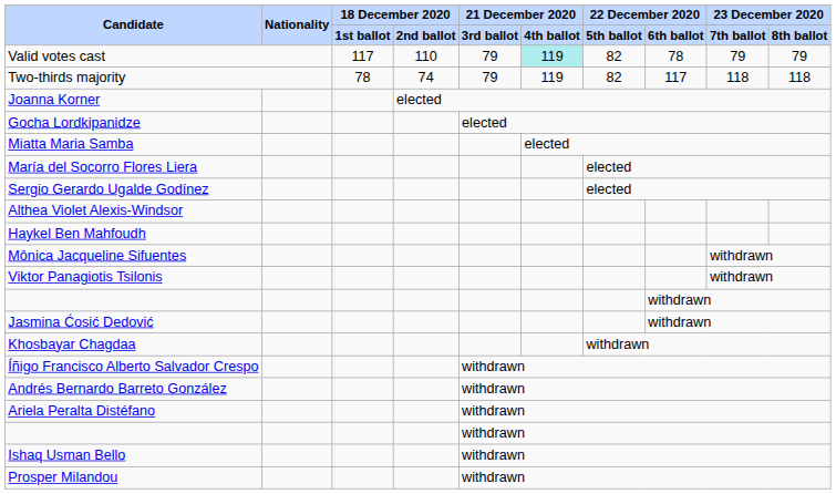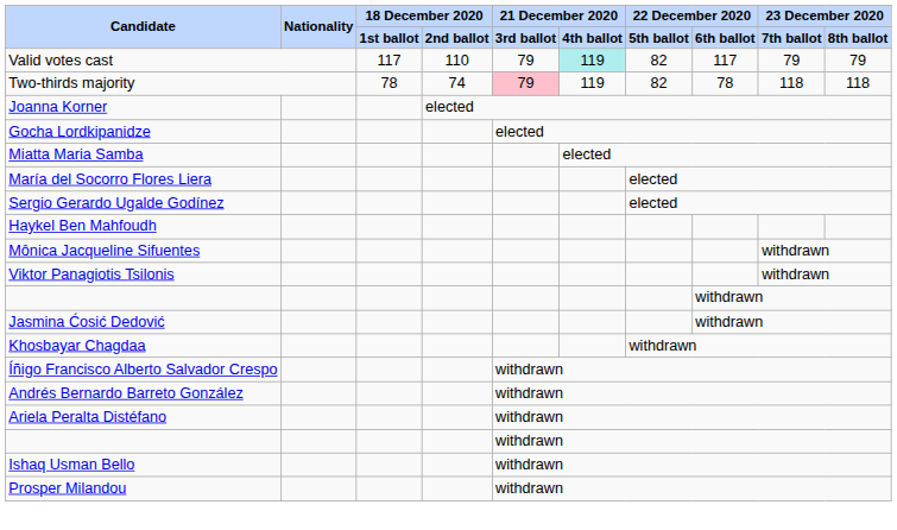 <table class="wikitable">
 <tr bgcolor=#BFD7FF align="center" style="font-size:90%;">
 <td rowspan=2><strong>Candidate</strong></td>
 <td rowspan=2><strong>Nationality</strong></td>
 <td colspan=2><strong>18 December 2020</strong></td>
 <td colspan=2><strong>21 December 2020</strong></td>
 <td colspan=2><strong>22 December 2020</strong></td>
 <td colspan=2><strong>23 December 2020</strong></td>
 </tr>
 <tr bgcolor=#BFD7FF align="center" style="font-size:90%;">
 <td><strong>1st ballot</strong></td>
 <td><strong>2nd ballot</strong></td>
 <td><strong>3rd ballot</strong></td>
 <td><strong>4th ballot</strong></td>
 <td><strong>5th ballot</strong></td>
 <td><strong>6th ballot</strong></td>
 <td><strong>7th ballot</strong></td>
 <td><strong>8th ballot</strong></td>
 </tr>
 <tr>
 <td colspan=2>Valid votes cast</td>
 <td align="center">117</td>
 <td align="center">110</td>
 <td align="center">79</td>
 <td align="center" style="background: paleturquoise;">119</td>
 <td align="center">82</td>
-<td align="center">78</td>
+<td align="center">117</td>
 <td align="center">79</td>
 <td align="center">79</td>
 </tr>
 <tr>
 <td colspan=2>Two-thirds majority</td>
 <td align="center">78</td>
 <td align="center">74</td>
-<td align="center">79</td>
+<td align="center" style="background: pink;">79</td>
 <td align="center">119</td>
 <td align="center">82</td>
-<td align="center">117</td>
+<td align="center">78</td>
 <td align="center">118</td>
 <td align="center">118</td>
 </tr>
 <tr>
 <td><a href='#'>Joanna Korner</a></td>
 <td></td>
 <td></td>
 <td colspan=7>elected</td>
 </tr>
 <tr>
 <td><a href='#'>Gocha Lordkipanidze</a></td>
 <td></td>
 <td></td>
 <td></td>
 <td colspan=6>elected</td>
 </tr>
 <tr>
 <td><a href='#'>Miatta Maria Samba</a></td>
 <td></td>
 <td></td>
 <td></td>
 <td></td>
 <td colspan=5>elected</td>
 </tr>
 <tr>
 <td><a href='#'>María del Socorro Flores Liera</a></td>
 <td></td>
 <td></td>
 <td></td>
 <td></td>
 <td></td>
 <td colspan=4>elected</td>
 </tr>
 <tr>
 <td><a href='#'>Sergio Gerardo Ugalde Godínez</a></td>
 <td></td>
 <td></td>
 <td></td>
 <td></td>
 <td></td>
 <td colspan=4>elected</td>
-</tr>
-<tr>
-<td><a href='#'>Althea Violet Alexis-Windsor</a></td>
-<td></td>
-<td></td>
-<td></td>
-<td></td>
-<td></td>
-<td></td>
-<td></td>
-<td></td>
-<td></td>
 </tr>
 <tr>
 <td><a href='#'>Haykel Ben Mahfoudh</a></td>
 <td></td>
 <td></td>
 <td></td>
 <td></td>
 <td></td>
 <td></td>
 <td></td>
 <td></td>
 <td></td>
 </tr>
 <tr>
 <td><a href='#'>Mônica Jacqueline Sifuentes</a></td>
 <td></td>
 <td></td>
 <td></td>
 <td></td>
 <td></td>
 <td></td>
 <td></td>
 <td colspan=2>withdrawn</td>
 </tr>
 <tr>
 <td><a href='#'>Viktor Panagiotis Tsilonis</a></td>
 <td></td>
 <td></td>
 <td></td>
 <td></td>
 <td></td>
 <td></td>
 <td></td>
 <td colspan=2>withdrawn</td>
 </tr>
 <tr>
 <td></td>
 <td></td>
 <td></td>
 <td></td>
 <td></td>
 <td></td>
 <td></td>
 <td colspan=3>withdrawn</td>
 </tr>
 <tr>
 <td><a href='#'>Jasmina Ćosić Dedović</a></td>
 <td></td>
 <td></td>
 <td></td>
 <td></td>
 <td></td>
 <td></td>
 <td colspan=3>withdrawn</td>
 </tr>
 <tr>
 <td><a href='#'>Khosbayar Chagdaa</a></td>
 <td></td>
 <td></td>
 <td></td>
 <td></td>
 <td></td>
 <td colspan=4>withdrawn</td>
 </tr>
 <tr>
 <td><a href='#'>Íñigo Francisco Alberto Salvador Crespo</a></td>
 <td></td>
 <td></td>
 <td></td>
 <td colspan=6>withdrawn</td>
 </tr>
 <tr>
 <td><a href='#'>Andrés Bernardo Barreto González</a></td>
 <td></td>
 <td></td>
 <td></td>
 <td colspan=6>withdrawn</td>
 </tr>
 <tr>
 <td><a href='#'>Ariela Peralta Distéfano</a></td>
 <td></td>
 <td></td>
 <td></td>
 <td colspan=6>withdrawn</td>
 </tr>
 <tr>
 <td></td>
 <td></td>
 <td></td>
 <td></td>
 <td colspan=6>withdrawn</td>
 </tr>
 <tr>
 <td><a href='#'>Ishaq Usman Bello</a></td>
 <td></td>
 <td></td>
 <td></td>
 <td colspan=6>withdrawn</td>
 </tr>
 <tr>
 <td><a href='#'>Prosper Milandou</a></td>
 <td></td>
 <td></td>
 <td></td>
 <td colspan=6>withdrawn</td>
 </tr>
 </table>
